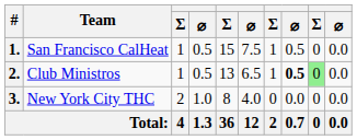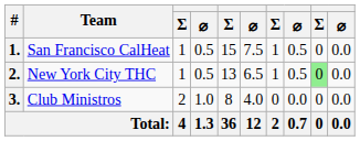 <table class="wikitable sortable" style="text-align:center">
 <tr>
 <th rowspan=2>#</th>
 <th rowspan=2>Team</th>
 <th colspan=2></th>
 <th colspan=2></th>
 <th colspan=2></th>
 <th colspan=2></th>
 </tr>
 <tr>
 <th>Σ</th>
 <th>⌀</th>
 <th>Σ</th>
 <th>⌀</th>
 <th>Σ</th>
 <th>⌀</th>
 <th>Σ</th>
 <th>⌀</th>
 </tr>
 <tr>
 <th>1.</th>
 <td style="text-align:left"><a href='#'>San Francisco CalHeat</a></td>
 <td>1</td>
 <td>0.5</td>
 <td>15</td>
 <td>7.5</td>
 <td>1</td>
 <td>0.5</td>
 <td>0</td>
 <td>0.0</td>
 </tr>
 <tr>
 <th>2.</th>
-<td style="text-align:left"><a href='#'>Club Ministros</a></td>
+<td style="text-align:left"><a href='#'>New York City THC</a></td>
 <td>1</td>
 <td>0.5</td>
 <td>13</td>
 <td>6.5</td>
 <td>1</td>
-<td><strong>0.5</strong></td>
+<td>0.5</td>
 <td style="background: lightgreen;">0</td>
 <td>0.0</td>
 </tr>
 <tr>
 <th>3.</th>
-<td style="text-align:left"><a href='#'>New York City THC</a></td>
+<td style="text-align:left"><a href='#'>Club Ministros</a></td>
 <td>2</td>
 <td>1.0</td>
 <td>8</td>
 <td>4.0</td>
 <td>0</td>
 <td>0.0</td>
 <td>0</td>
 <td>0.0</td>
 </tr>
 <tr>
 <th colspan=2 style="text-align:right">Total:</th>
 <th>4</th>
 <th>1.3</th>
 <th>36</th>
 <th>12</th>
 <th>2</th>
 <th>0.7</th>
 <th>0</th>
 <th>0.0</th>
 </tr>
 </table>
